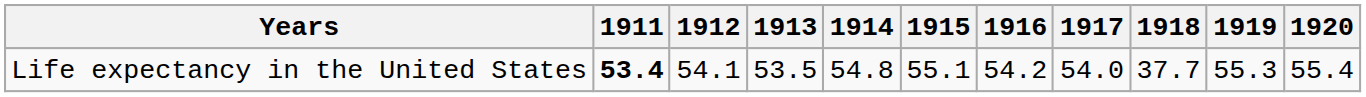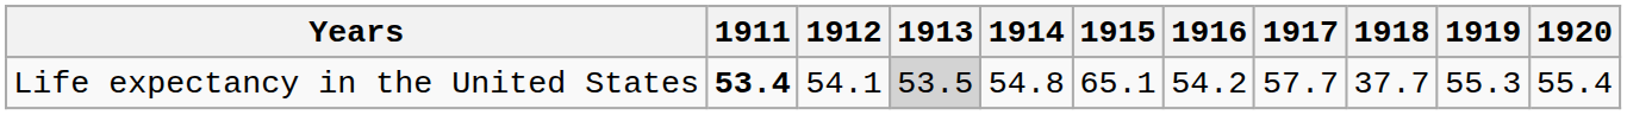 <table class="wikitable">
 <tr>
 <th>Years</th>
 <th>1911</th>
 <th>1912</th>
 <th>1913</th>
 <th>1914</th>
 <th>1915</th>
 <th>1916</th>
 <th>1917</th>
 <th>1918</th>
 <th>1919</th>
 <th>1920</th>
 </tr>
 <tr>
 <td>Life expectancy in the United States</td>
 <td><strong>53.4</strong></td>
 <td>54.1</td>
-<td>53.5</td>
+<td style="background: lightgrey;">53.5</td>
 <td>54.8</td>
-<td>55.1</td>
+<td>65.1</td>
 <td>54.2</td>
-<td>54.0</td>
+<td>57.7</td>
 <td>37.7</td>
 <td>55.3</td>
 <td>55.4</td>
 </tr>
 </table>
